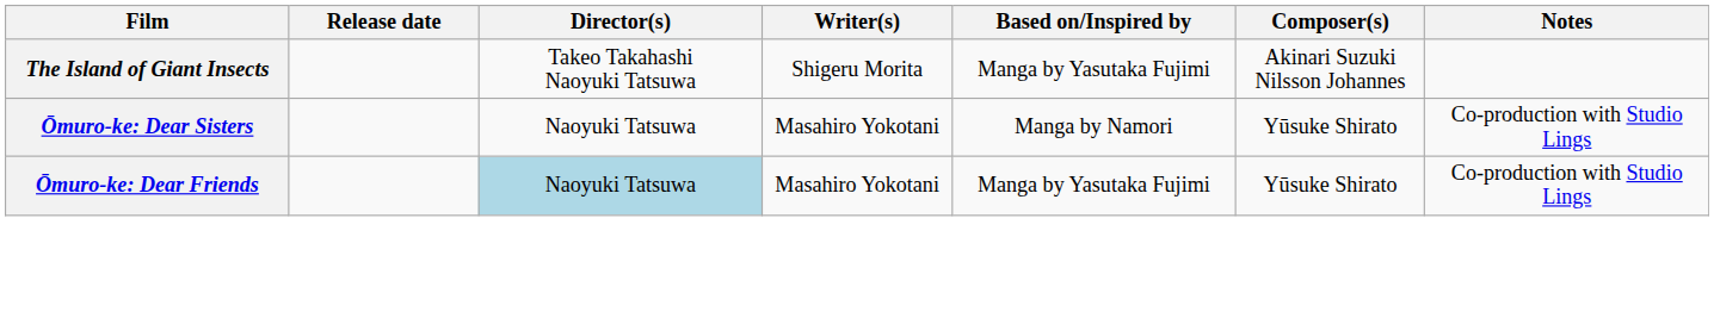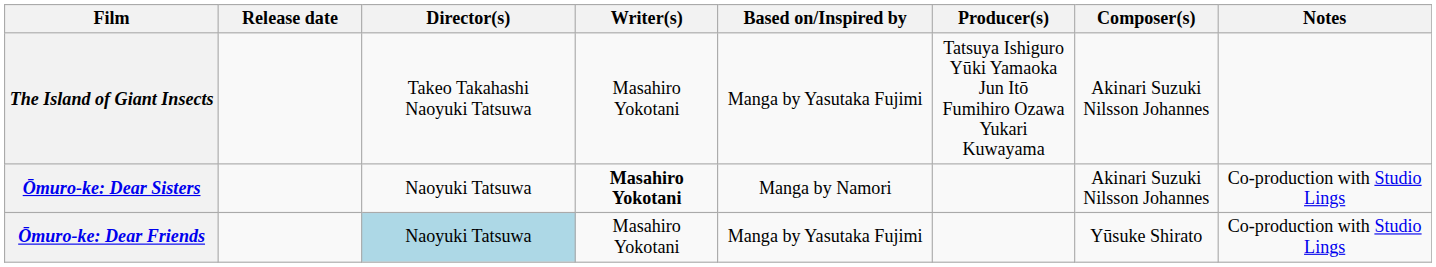 <table class="wikitable plainrowheaders sortable" style="text-align:center; width:100%;">
 <tr>
 <th style="width:15%;">Film</th>
 <th style="width:10%;">Release date</th>
 <th style="width:15%;">Director(s)</th>
 <th style="width:10%;">Writer(s)</th>
 <th style="width:15%;">Based on/Inspired by</th>
+<th style="width:10%;">Producer(s)</th>
 <th style="width:10%;">Composer(s)</th>
 <th style="width:15%;">Notes</th>
 </tr>
 <tr>
 <th scope="row" style="text-align:center;"><em>The Island of Giant Insects</em></th>
 <td></td>
 <td>Takeo Takahashi<br>Naoyuki Tatsuwa</td>
-<td>Shigeru Morita</td>
+<td>Masahiro Yokotani</td>
 <td>Manga by Yasutaka Fujimi</td>
+<td>Tatsuya Ishiguro<br>Yūki Yamaoka<br>Jun Itō<br>Fumihiro Ozawa<br>Yukari Kuwayama</td>
 <td>Akinari Suzuki<br>Nilsson Johannes</td>
 <td></td>
 </tr>
 <tr>
 <th scope="row" style="text-align:center;"><em><a href='#'>Ōmuro-ke: Dear Sisters</a></em></th>
 <td></td>
 <td>Naoyuki Tatsuwa</td>
-<td>Masahiro Yokotani</td>
+<td><strong>Masahiro Yokotani</strong></td>
 <td>Manga by Namori</td>
-<td>Yūsuke Shirato</td>
+<td></td>
+<td>Akinari Suzuki<br>Nilsson Johannes</td>
 <td>Co-production with <a href='#'>Studio Lings</a></td>
 </tr>
 <tr>
 <th scope="row" style="text-align:center;"><em><a href='#'>Ōmuro-ke: Dear Friends</a></em></th>
 <td></td>
 <td style="background: lightblue;">Naoyuki Tatsuwa</td>
 <td>Masahiro Yokotani</td>
 <td>Manga by Yasutaka Fujimi</td>
+<td></td>
 <td>Yūsuke Shirato</td>
 <td>Co-production with <a href='#'>Studio Lings</a></td>
 </tr>
 </table>
